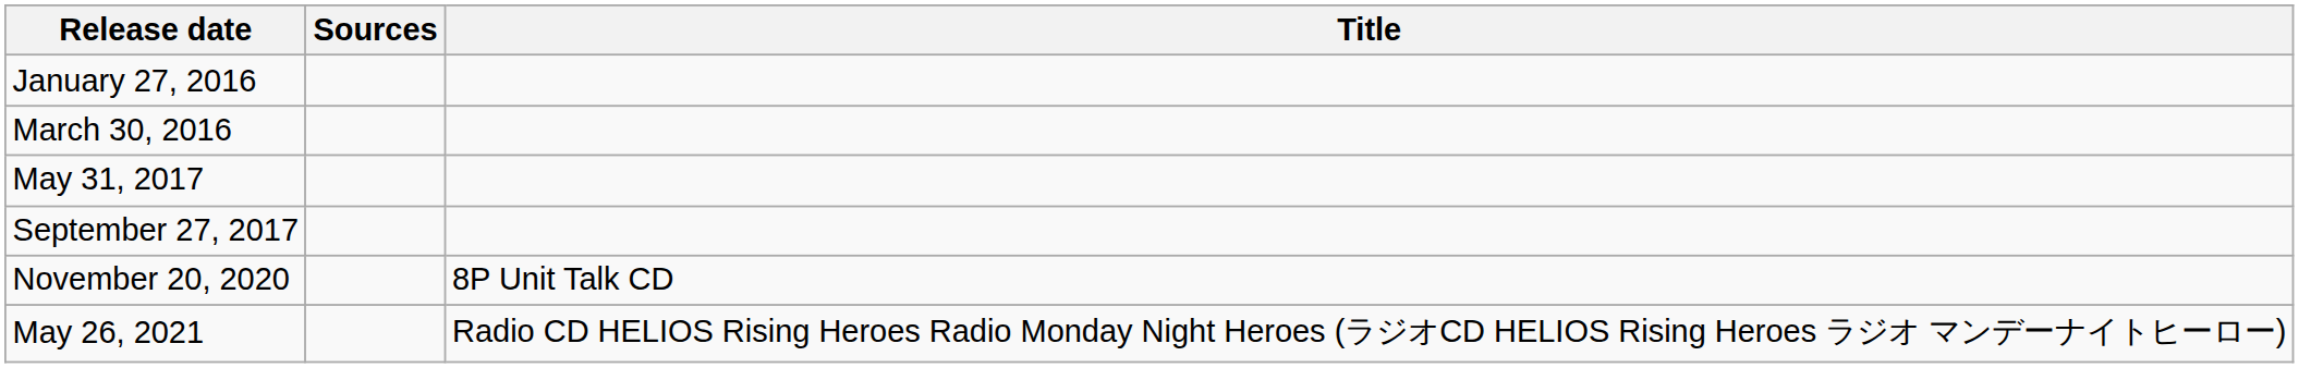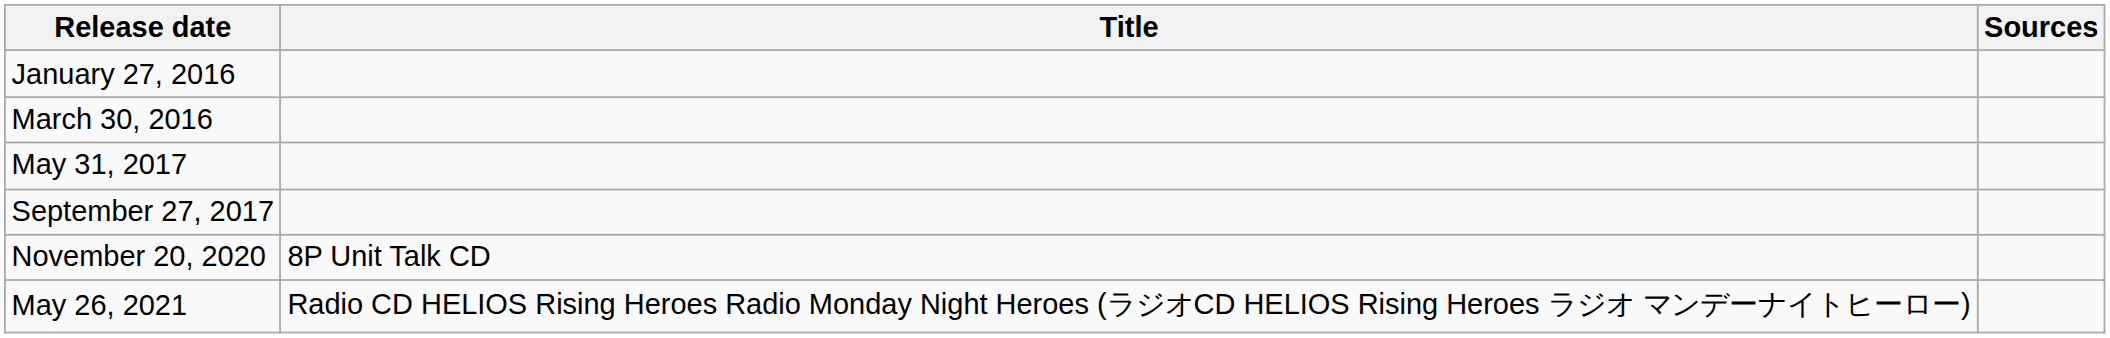 <table class="wikitable sortable mw-collapsible mw-collapsed">
 <tr>
 <th>Release date</th>
+<th>Title</th>
 <th>Sources</th>
-<th>Title</th>
 </tr>
 <tr>
 <td>January 27, 2016</td>
 <td></td>
 <td></td>
 </tr>
 <tr>
 <td>March 30, 2016</td>
 <td></td>
 <td></td>
 </tr>
 <tr>
 <td>May 31, 2017</td>
 <td></td>
 <td></td>
 </tr>
 <tr>
 <td>September 27, 2017</td>
 <td></td>
 <td></td>
 </tr>
 <tr>
 <td>November 20, 2020</td>
+<td>8P Unit Talk CD</td>
 <td></td>
-<td>8P Unit Talk CD</td>
 </tr>
 <tr>
 <td>May 26, 2021</td>
+<td>Radio CD HELIOS Rising Heroes Radio Monday Night Heroes (ラジオCD HELIOS Rising Heroes ラジオ マンデーナイトヒーロー)</td>
 <td></td>
-<td>Radio CD HELIOS Rising Heroes Radio Monday Night Heroes (ラジオCD HELIOS Rising Heroes ラジオ マンデーナイトヒーロー)</td>
 </tr>
 </table>
